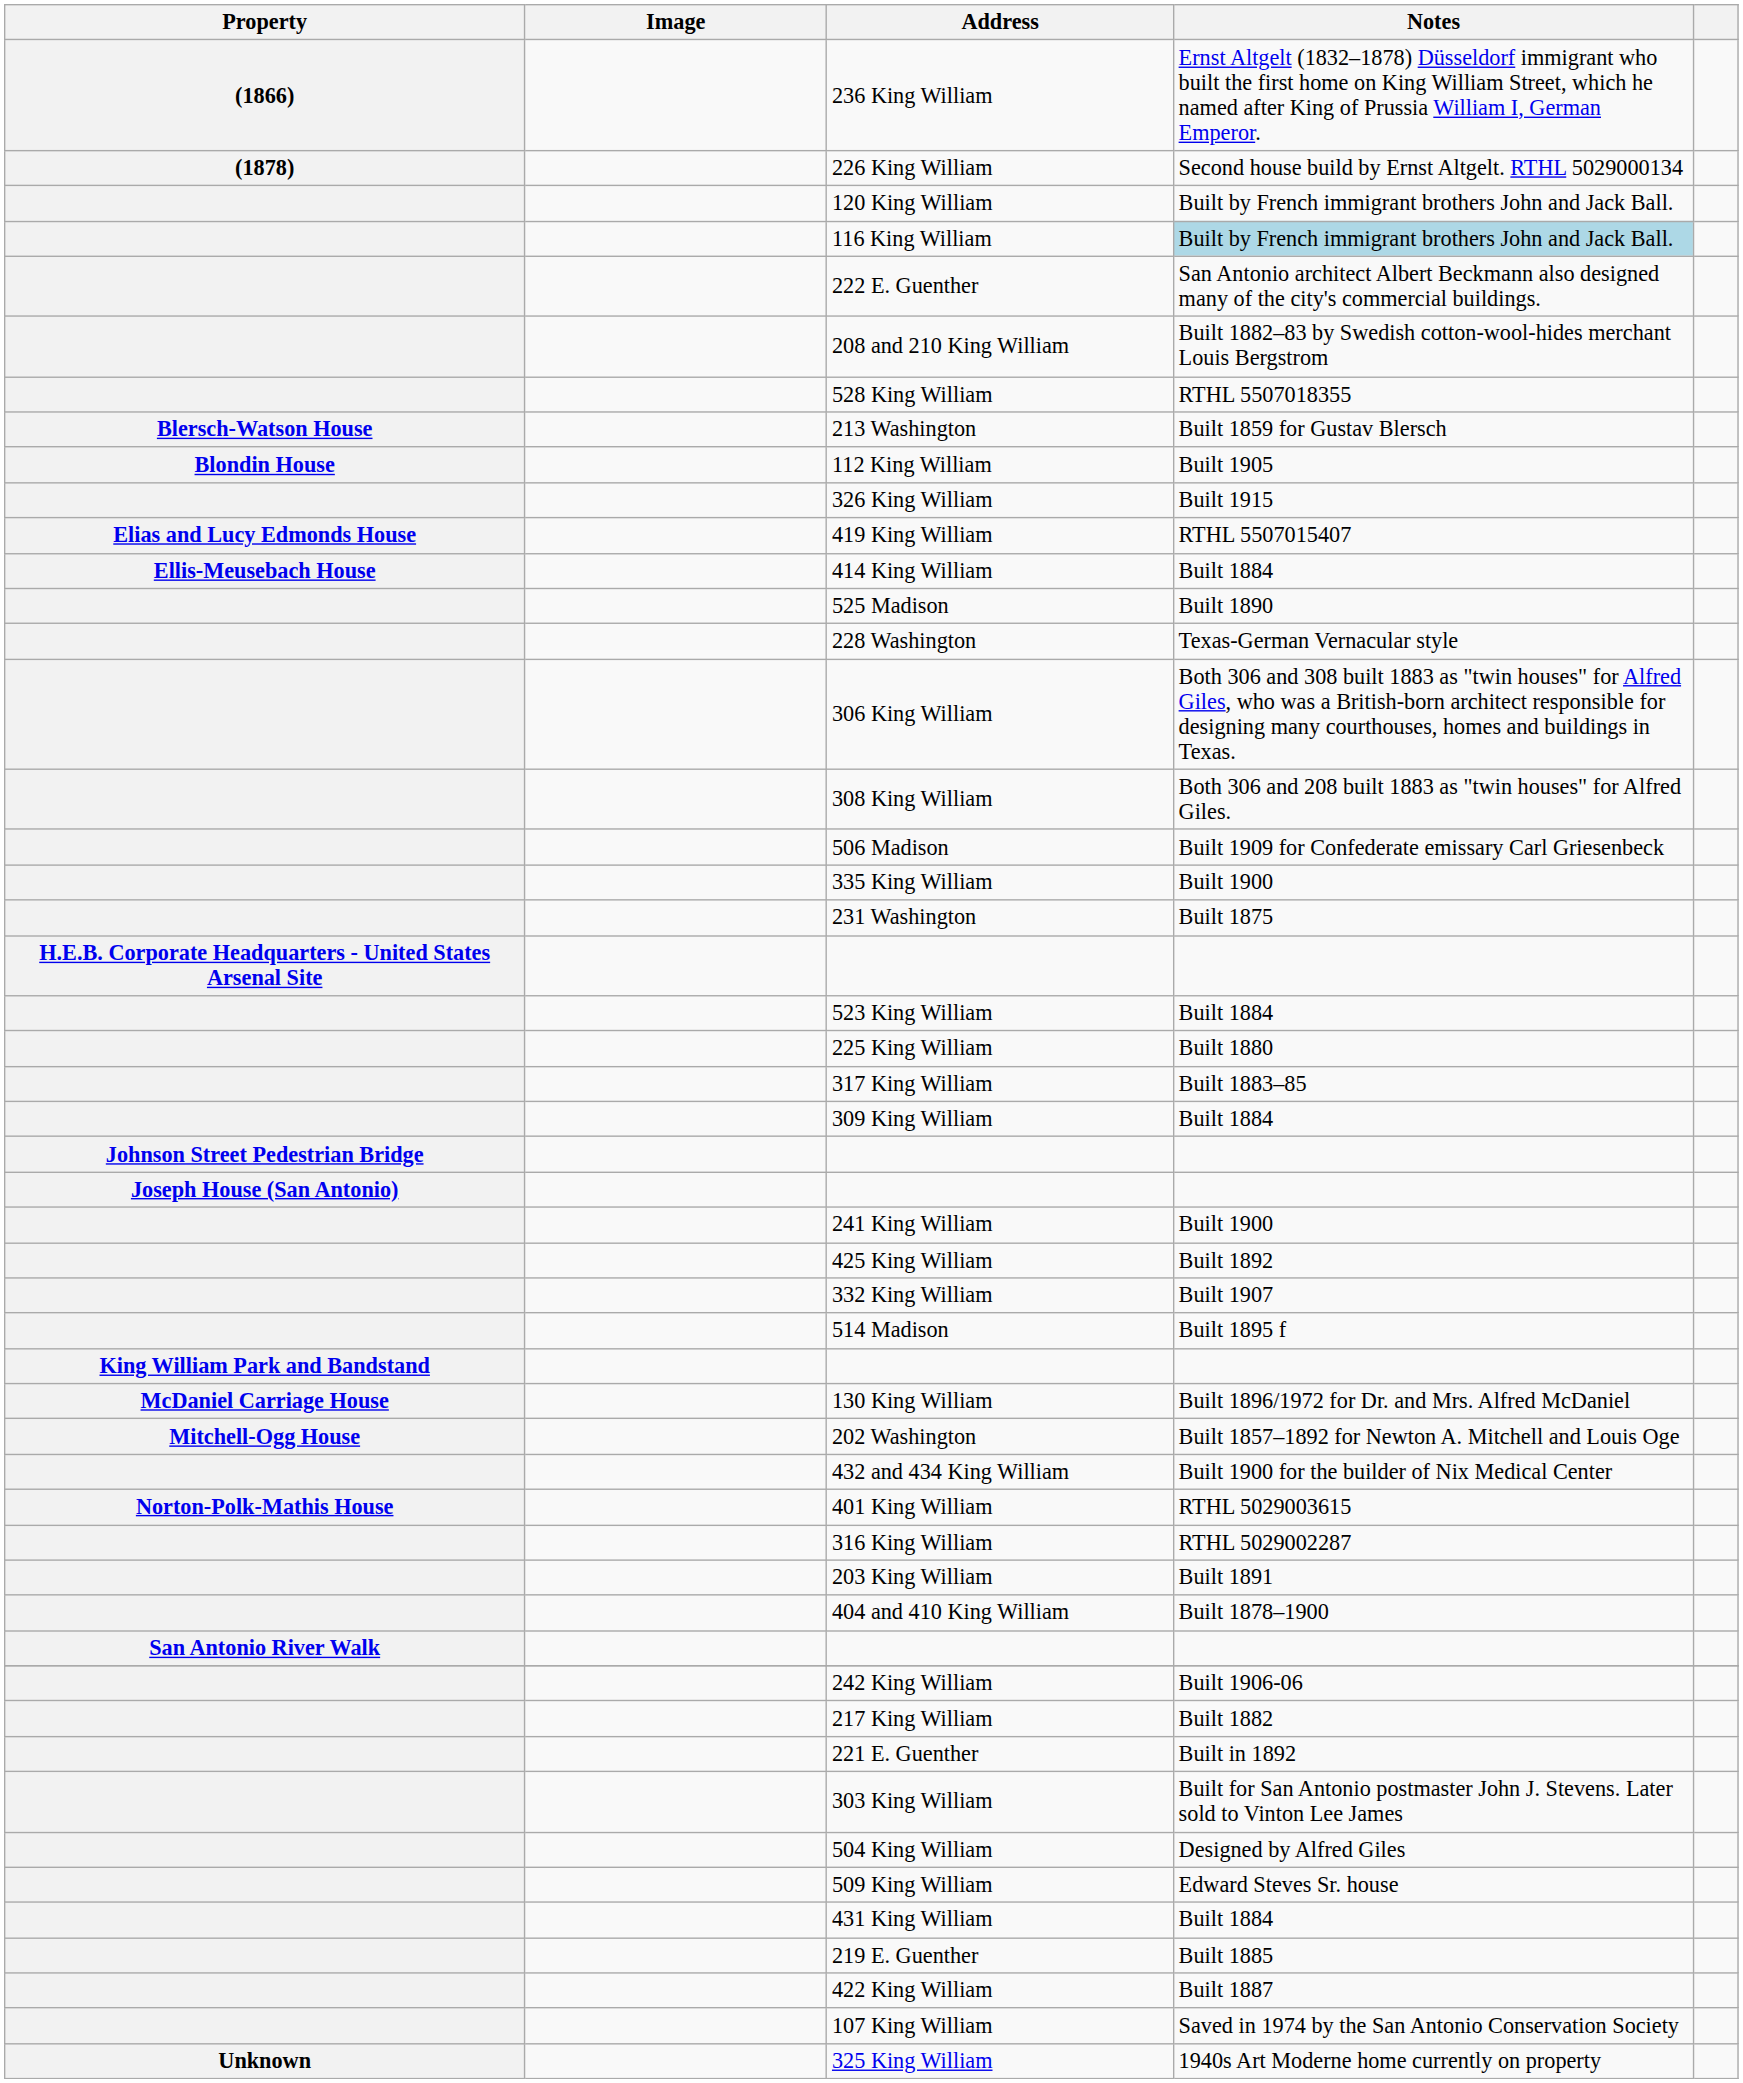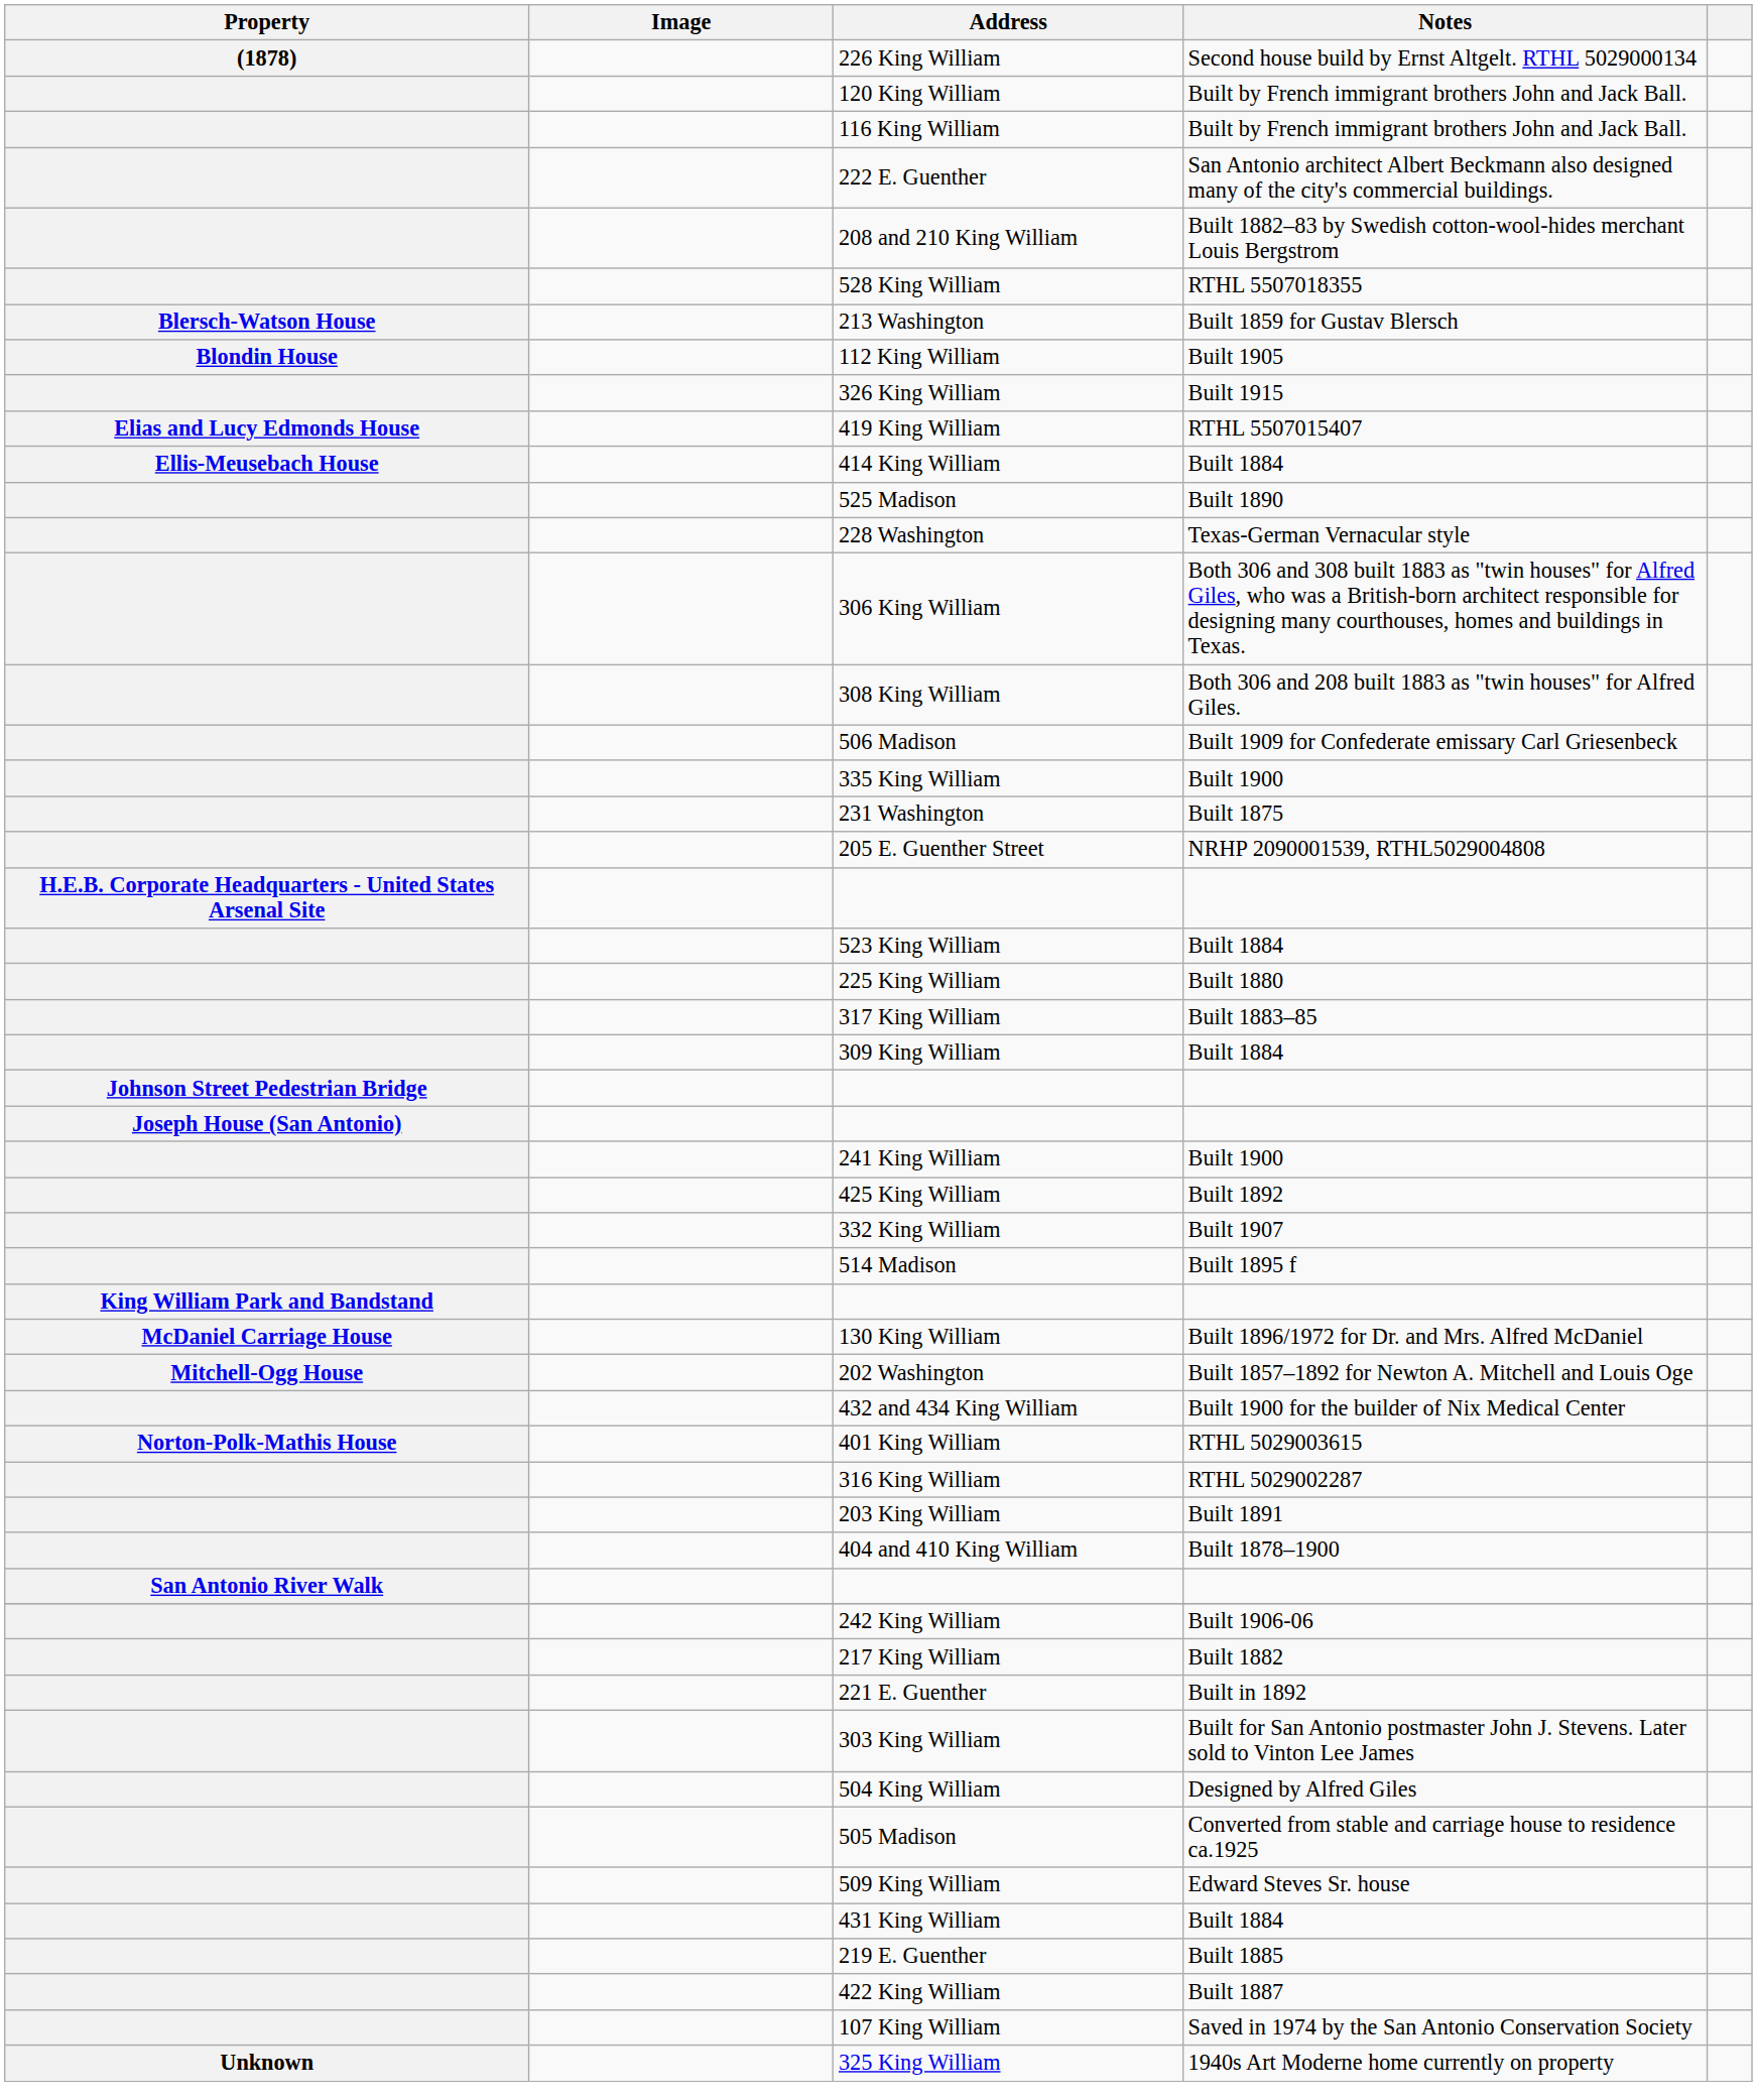 <table class="wikitable sortable plainrowheaders">
 <tr>
 <th scope="col" width = 30%>Property</th>
 <th scope="col"class="unsortable">Image</th>
 <th scope="col"class="unsortable" width = 20%>Address</th>
 <th scope="col" width = 30% class="unsortable">Notes</th>
 <th scope="col" class="unsortable"></th>
-</tr>
-<tr>
-<th scope="row"> (1866)</th>
-<td></td>
-<td>236 King William</td>
-<td><a href='#'>Ernst Altgelt</a> (1832–1878) <a href='#'>Düsseldorf</a> immigrant who built the first home on King William Street, which he named after King of Prussia <a href='#'>William I, German Emperor</a>.</td>
-<td align="center"></td>
 </tr>
 <tr>
 <th scope="row"> (1878)</th>
 <td></td>
 <td>226 King William</td>
 <td>Second house build by Ernst Altgelt. <a href='#'>RTHL</a> 5029000134</td>
 <td align="center"></td>
 </tr>
 <tr>
 <th scope="row"></th>
 <td></td>
 <td>120 King William</td>
 <td>Built by French immigrant brothers John and Jack Ball.</td>
 <td align="center"></td>
 </tr>
 <tr>
 <th scope="row"></th>
 <td></td>
 <td>116 King William</td>
-<td style="background: lightblue;">Built by French immigrant brothers John and Jack Ball.</td>
+<td>Built by French immigrant brothers John and Jack Ball.</td>
 <td align="center"></td>
 </tr>
 <tr>
 <th scope="row"></th>
 <td></td>
 <td>222 E. Guenther</td>
 <td>San Antonio architect Albert Beckmann also designed many of the city's commercial buildings.</td>
 <td align="center"></td>
 </tr>
 <tr>
 <th scope="row"></th>
 <td></td>
 <td>208 and 210 King William</td>
 <td>Built 1882–83 by Swedish cotton-wool-hides merchant Louis Bergstrom</td>
 <td align="center"></td>
 </tr>
 <tr>
 <th scope="row"></th>
 <td></td>
 <td>528 King William</td>
 <td>RTHL 5507018355</td>
 <td align="center"></td>
 </tr>
 <tr>
 <th scope="row"><a href='#'>Blersch-Watson House</a></th>
 <td></td>
 <td>213 Washington</td>
 <td>Built 1859 for Gustav Blersch</td>
 <td align="center"></td>
 </tr>
 <tr>
 <th scope="row"><a href='#'>Blondin House</a></th>
 <td></td>
 <td>112 King William</td>
 <td>Built 1905</td>
 <td align="center"></td>
 </tr>
 <tr>
 <th scope="row"></th>
 <td></td>
 <td>326 King William</td>
 <td>Built 1915</td>
 <td align="center"></td>
 </tr>
 <tr>
 <th scope="row"><a href='#'>Elias and Lucy Edmonds House</a></th>
 <td></td>
 <td>419 King William</td>
 <td>RTHL 5507015407</td>
 <td align="center"></td>
 </tr>
 <tr>
 <th scope="row"><a href='#'>Ellis-Meusebach House</a></th>
 <td></td>
 <td>414 King William</td>
 <td>Built 1884</td>
 <td align="center"></td>
 </tr>
 <tr>
 <th scope="row"></th>
 <td></td>
 <td>525 Madison</td>
 <td>Built 1890</td>
 <td align="center"></td>
 </tr>
 <tr>
 <th scope="row"></th>
 <td></td>
 <td>228 Washington</td>
 <td>Texas-German Vernacular style</td>
 <td align="center"></td>
 </tr>
 <tr>
 <th scope="row"></th>
 <td></td>
 <td>306 King William</td>
 <td>Both 306 and 308 built 1883 as "twin houses" for <a href='#'>Alfred Giles</a>, who was a British-born architect responsible for designing many courthouses, homes and buildings in Texas.</td>
 <td align="center"></td>
 </tr>
 <tr>
 <th scope="row"></th>
 <td></td>
 <td>308 King William</td>
 <td>Both 306 and 208 built 1883 as "twin houses" for Alfred Giles.</td>
 <td align="center"></td>
 </tr>
 <tr>
 <th scope="row"></th>
 <td></td>
 <td>506 Madison</td>
 <td>Built 1909 for Confederate emissary Carl Griesenbeck</td>
 <td align="center"></td>
 </tr>
 <tr>
 <th scope="row"></th>
 <td></td>
 <td>335 King William</td>
 <td>Built 1900</td>
 <td align="center"></td>
 </tr>
 <tr>
 <th scope="row"></th>
 <td></td>
 <td>231 Washington</td>
 <td>Built 1875</td>
+<td align="center"></td>
+</tr>
+<tr>
+<th scope="row"></th>
+<td></td>
+<td>205 E. Guenther Street</td>
+<td>NRHP 2090001539, RTHL5029004808</td>
 <td align="center"></td>
 </tr>
 <tr>
 <th scope="row"><a href='#'>H.E.B. Corporate Headquarters - United States Arsenal Site</a></th>
 <td></td>
 <td></td>
 <td></td>
 <td align="center"></td>
 </tr>
 <tr>
 <th scope="row"></th>
 <td></td>
 <td>523 King William</td>
 <td>Built 1884</td>
 <td align="center"></td>
 </tr>
 <tr>
 <th scope="row"></th>
 <td></td>
 <td>225 King William</td>
 <td>Built 1880</td>
 <td align="center"></td>
 </tr>
 <tr>
 <th scope="row"></th>
 <td></td>
 <td>317 King William</td>
 <td>Built 1883–85</td>
 <td align="center"></td>
 </tr>
 <tr>
 <th scope="row"></th>
 <td></td>
 <td>309 King William</td>
 <td>Built 1884</td>
 <td align="center"></td>
 </tr>
 <tr>
 <th scope="row"><a href='#'>Johnson Street Pedestrian Bridge</a></th>
 <td></td>
 <td></td>
 <td></td>
 <td align="center"></td>
 </tr>
 <tr>
 <th scope="row"><a href='#'>Joseph House (San Antonio)</a></th>
 <td></td>
 <td></td>
 <td></td>
 <td align="center"></td>
 </tr>
 <tr>
 <th scope="row"></th>
 <td></td>
 <td>241 King William</td>
 <td>Built 1900</td>
 <td align="center"></td>
 </tr>
 <tr>
 <th scope="row"></th>
 <td></td>
 <td>425 King William</td>
 <td>Built 1892</td>
 <td align="center"></td>
 </tr>
 <tr>
 <th scope="row"></th>
 <td></td>
 <td>332 King William</td>
 <td>Built 1907</td>
 <td align="center"></td>
 </tr>
 <tr>
 <th scope="row"></th>
 <td></td>
 <td>514 Madison</td>
 <td>Built 1895 f</td>
 <td align="center"></td>
 </tr>
 <tr>
 <th scope="row"><a href='#'>King William Park and Bandstand</a></th>
 <td></td>
 <td></td>
 <td></td>
 <td align="center"></td>
 </tr>
 <tr>
 <th scope="row"><a href='#'>McDaniel Carriage House</a></th>
 <td></td>
 <td>130 King William</td>
 <td>Built 1896/1972 for Dr. and Mrs. Alfred McDaniel</td>
 <td align="center"></td>
 </tr>
 <tr>
 <th scope="row"><a href='#'>Mitchell-Ogg House</a></th>
 <td></td>
 <td>202 Washington</td>
 <td>Built 1857–1892 for Newton A. Mitchell and Louis Oge</td>
 <td align="center"></td>
 </tr>
 <tr>
 <th scope="row"></th>
 <td></td>
 <td>432 and 434 King William</td>
 <td>Built 1900 for the builder of Nix Medical Center</td>
 <td align="center"></td>
 </tr>
 <tr>
 <th scope="row"><a href='#'>Norton-Polk-Mathis House</a></th>
 <td></td>
 <td>401 King William</td>
 <td>RTHL 5029003615</td>
 <td align="center"></td>
 </tr>
 <tr>
 <th scope="row"></th>
 <td></td>
 <td>316 King William</td>
 <td>RTHL 5029002287</td>
 <td align="center"></td>
 </tr>
 <tr>
 <th scope="row"></th>
 <td></td>
 <td>203 King William</td>
 <td>Built 1891</td>
 <td align="center"></td>
 </tr>
 <tr>
 <th scope="row"></th>
 <td></td>
 <td>404 and 410 King William</td>
 <td>Built 1878–1900</td>
 <td align="center"></td>
 </tr>
 <tr>
 <th scope="row"><a href='#'>San Antonio River Walk</a></th>
 <td></td>
 <td></td>
 <td></td>
 <td align="center"></td>
 </tr>
 <tr>
 </tr>
 <tr>
 <th scope="row"></th>
 <td></td>
 <td>242 King William</td>
 <td>Built 1906-06</td>
 <td align="center"></td>
 </tr>
 <tr>
 <th scope="row"></th>
 <td></td>
 <td>217 King William</td>
 <td>Built 1882</td>
 <td align="center"></td>
 </tr>
 <tr>
 <th scope="row"></th>
 <td></td>
 <td>221 E. Guenther</td>
 <td>Built in 1892</td>
 <td align="center"></td>
 </tr>
 <tr>
 <th scope="row"></th>
 <td></td>
 <td>303 King William</td>
 <td>Built for San Antonio postmaster John J. Stevens. Later sold to Vinton Lee James</td>
 <td align="center"></td>
 </tr>
 <tr>
 <th scope="row"></th>
 <td></td>
 <td>504 King William</td>
 <td>Designed by Alfred Giles</td>
 <td align="center"></td>
 </tr>
 <tr>
 <th scope="row"></th>
 <td></td>
+<td>505 Madison</td>
+<td>Converted from stable and carriage house to residence ca.1925</td>
+<td align="center"></td>
+</tr>
+<tr>
+<th scope="row"></th>
+<td></td>
 <td>509 King William</td>
 <td>Edward Steves Sr. house</td>
 <td align="center"></td>
 </tr>
 <tr>
 <th scope="row"></th>
 <td></td>
 <td>431 King William</td>
 <td>Built 1884</td>
 <td align="center"></td>
 </tr>
 <tr>
 <th scope="row"></th>
 <td></td>
 <td>219 E. Guenther</td>
 <td>Built 1885</td>
 <td align="center"></td>
 </tr>
 <tr>
 <th scope="row"></th>
 <td></td>
 <td>422 King William</td>
 <td>Built 1887</td>
 <td align="center"></td>
 </tr>
 <tr>
 <th scope="row"></th>
 <td></td>
 <td>107 King William</td>
 <td>Saved in 1974 by the San Antonio Conservation Society</td>
 <td align="center"></td>
 </tr>
 <tr>
 <th scope="row">Unknown</th>
 <td></td>
 <td><a href='#'>325 King William</a></td>
 <td>1940s Art Moderne home currently on property</td>
 <td align="center"></td>
 </tr>
 </table>
